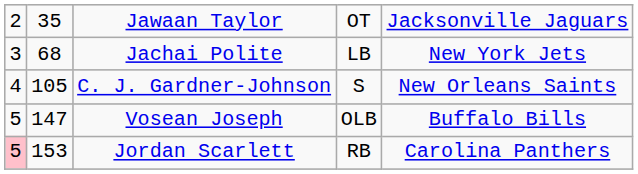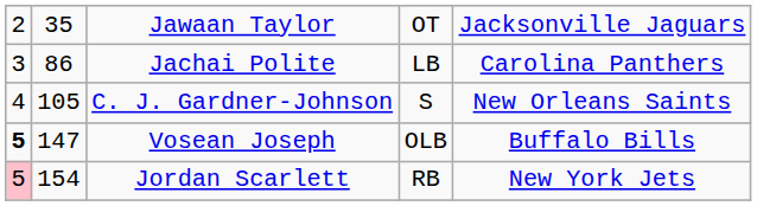 <table class="wikitable" style="text-align:center">
 <tr>
 <td>2</td>
 <td>35</td>
 <td><a href='#'>Jawaan Taylor</a></td>
 <td>OT</td>
 <td><a href='#'>Jacksonville Jaguars</a></td>
 </tr>
 <tr>
 <td>3</td>
-<td>68</td>
+<td>86</td>
 <td><a href='#'>Jachai Polite</a></td>
 <td>LB</td>
-<td><a href='#'>New York Jets</a></td>
+<td><a href='#'>Carolina Panthers</a></td>
 </tr>
 <tr>
 <td>4</td>
 <td>105</td>
 <td><a href='#'>C. J. Gardner-Johnson</a></td>
 <td>S</td>
 <td><a href='#'>New Orleans Saints</a></td>
 </tr>
 <tr>
-<td>5</td>
+<td><strong>5</strong></td>
 <td>147</td>
 <td><a href='#'>Vosean Joseph</a></td>
 <td>OLB</td>
 <td><a href='#'>Buffalo Bills</a></td>
 </tr>
 <tr>
 <td style="background: pink;">5</td>
-<td>153</td>
+<td>154</td>
 <td><a href='#'>Jordan Scarlett</a></td>
 <td>RB</td>
-<td><a href='#'>Carolina Panthers</a></td>
+<td><a href='#'>New York Jets</a></td>
 </tr>
 </table>
